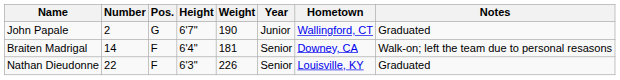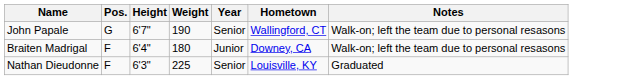 <table class="wikitable sortable" border="1">
 <tr>
 <th>Name</th>
-<th>Number</th>
 <th>Pos.</th>
 <th>Height</th>
 <th>Weight</th>
 <th>Year</th>
 <th>Hometown</th>
 <th class="unsortable">Notes</th>
 </tr>
 <tr>
 <td>John Papale</td>
-<td>2</td>
 <td>G</td>
 <td>6'7"</td>
 <td>190</td>
-<td>Junior</td>
+<td>Senior</td>
 <td><a href='#'>Wallingford, CT</a></td>
-<td>Graduated</td>
+<td>Walk-on; left the team due to personal resasons</td>
 </tr>
 <tr>
 <td>Braiten Madrigal</td>
-<td>14</td>
 <td>F</td>
 <td>6'4"</td>
-<td>181</td>
-<td>Senior</td>
+<td>180</td>
+<td>Junior</td>
 <td><a href='#'>Downey, CA</a></td>
 <td>Walk-on; left the team due to personal resasons</td>
 </tr>
 <tr>
 <td>Nathan Dieudonne</td>
-<td>22</td>
 <td>F</td>
 <td>6'3"</td>
-<td>226</td>
+<td>225</td>
 <td>Senior</td>
 <td><a href='#'>Louisville, KY</a></td>
 <td>Graduated</td>
 </tr>
 </table>
